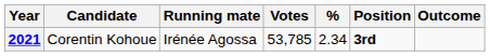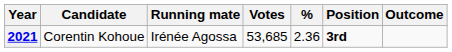 <table class="wikitable">
 <tr>
 <th>Year</th>
 <th>Candidate</th>
 <th>Running mate</th>
 <th>Votes</th>
 <th>%</th>
 <th>Position</th>
 <th>Outcome</th>
 </tr>
 <tr>
 <th><a href='#'>2021</a></th>
 <td>Corentin Kohoue</td>
 <td>Irénée Agossa</td>
-<td>53,785</td>
-<td>2.34</td>
+<td>53,685</td>
+<td>2.36</td>
 <td><strong>3rd</strong></td>
 <td> </td>
 </tr>
 </table>
